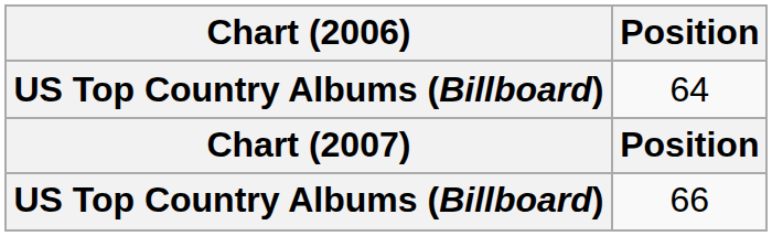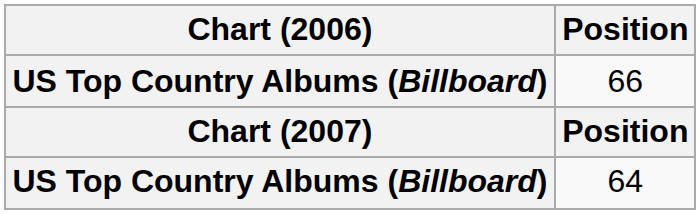 <table class="wikitable plainrowheaders" style="text-align:center">
 <tr>
 <th scope="col">Chart (2006)</th>
 <th scope="col">Position</th>
 </tr>
 <tr>
 <th scope="row">US Top Country Albums (<em>Billboard</em>)</th>
-<td>64</td>
+<td>66</td>
 </tr>
 <tr>
 <th scope="col">Chart (2007)</th>
 <th scope="col">Position</th>
 </tr>
 <tr>
 <th scope="row">US Top Country Albums (<em>Billboard</em>)</th>
-<td>66</td>
+<td>64</td>
 </tr>
 </table>
